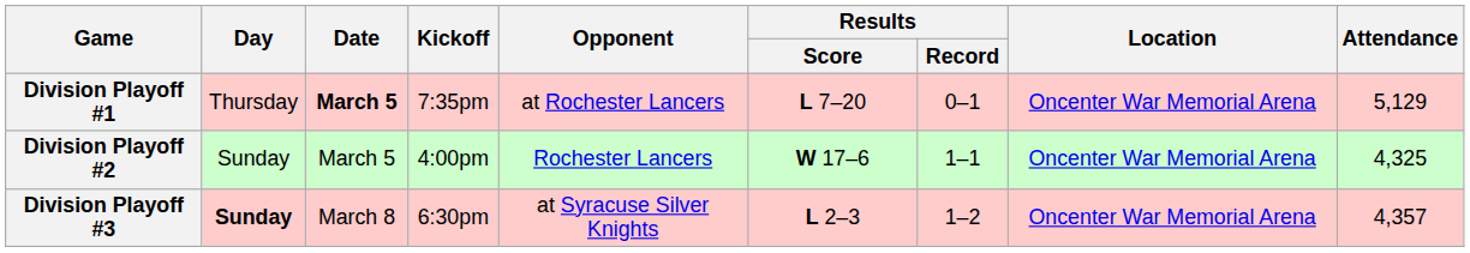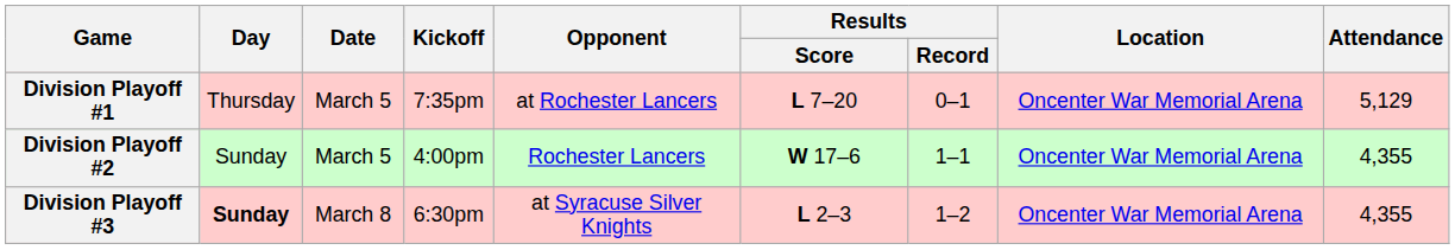 <table class="wikitable">
 <tr>
 <th rowspan="2" width="140">Game</th>
 <th rowspan="2" width="70">Day</th>
 <th rowspan="2" width="70">Date</th>
 <th rowspan="2" width="60">Kickoff</th>
 <th rowspan="2" width="180">Opponent</th>
 <th colspan="2" width="180">Results</th>
 <th rowspan="2" width="240">Location</th>
 <th rowspan="2" width="80">Attendance</th>
 </tr>
 <tr>
 <th width="120">Score</th>
 <th width="60">Record</th>
 </tr>
 <tr style="text-align:center; background:#ffcccc;">
 <th>Division Playoff #1</th>
 <td>Thursday</td>
-<td><strong>March 5</strong></td>
+<td>March 5</td>
 <td>7:35pm</td>
 <td>at <a href='#'>Rochester Lancers</a></td>
 <td><strong>L</strong> 7–20</td>
 <td>0–1</td>
 <td><a href='#'>Oncenter War Memorial Arena</a></td>
 <td>5,129</td>
 </tr>
 <tr style="text-align:center; background:#ccffcc;">
 <th>Division Playoff #2</th>
 <td>Sunday</td>
 <td>March 5</td>
 <td>4:00pm</td>
 <td><a href='#'>Rochester Lancers</a></td>
 <td><strong>W</strong> 17–6</td>
 <td>1–1</td>
 <td><a href='#'>Oncenter War Memorial Arena</a></td>
-<td>4,325</td>
+<td>4,355</td>
 </tr>
 <tr style="text-align:center; background:#ffcccc;">
 <th>Division Playoff #3</th>
 <td><strong>Sunday</strong></td>
 <td>March 8</td>
 <td>6:30pm</td>
 <td>at <a href='#'>Syracuse Silver Knights</a></td>
 <td><strong>L</strong> 2–3</td>
 <td>1–2</td>
 <td><a href='#'>Oncenter War Memorial Arena</a></td>
-<td>4,357</td>
+<td>4,355</td>
 </tr>
 </table>
